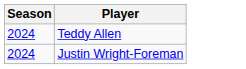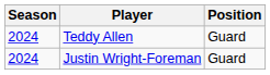 <table class="wikitable">
 <tr>
 <th>Season</th>
 <th>Player</th>
+<th>Position</th>
 </tr>
 <tr>
 <td><a href='#'>2024</a></td>
 <td><a href='#'>Teddy Allen</a></td>
+<td>Guard</td>
 </tr>
 <tr>
 <td><a href='#'>2024</a></td>
 <td><a href='#'>Justin Wright-Foreman</a></td>
+<td>Guard</td>
 </tr>
 </table>
